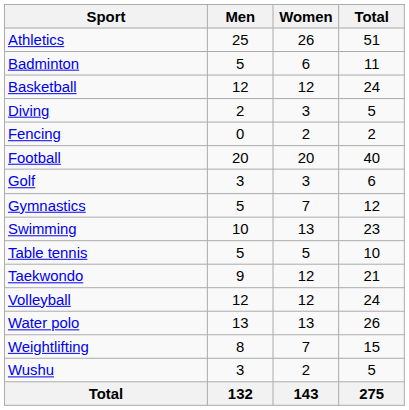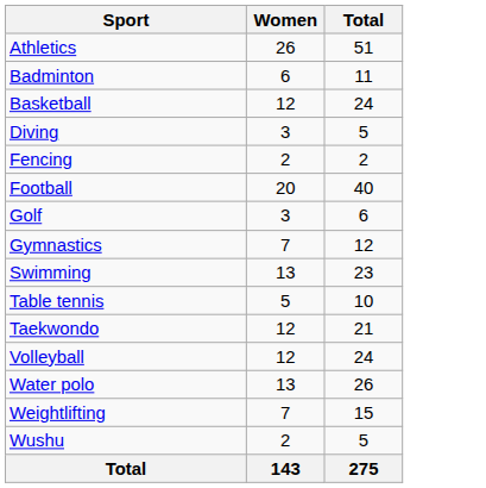 <table class="wikitable" style="text-align:center; font-size: 95%">
 <tr>
 <th width=200>Sport</th>
-<th width=60>Men</th>
 <th width=60>Women</th>
 <th width=60>Total</th>
 </tr>
 <tr>
 <td align=left><a href='#'>Athletics</a></td>
-<td>25</td>
 <td>26</td>
 <td>51</td>
 </tr>
 <tr>
 <td align=left><a href='#'>Badminton</a></td>
-<td>5</td>
 <td>6</td>
 <td>11</td>
 </tr>
 <tr>
 <td align=left><a href='#'>Basketball</a></td>
 <td>12</td>
-<td>12</td>
 <td>24</td>
 </tr>
 <tr>
 <td align=left><a href='#'>Diving</a></td>
-<td>2</td>
 <td>3</td>
 <td>5</td>
 </tr>
 <tr>
 <td align=left><a href='#'>Fencing</a></td>
-<td>0</td>
 <td>2</td>
 <td>2</td>
 </tr>
 <tr>
 <td align=left><a href='#'>Football</a></td>
 <td>20</td>
-<td>20</td>
 <td>40</td>
 </tr>
 <tr>
 <td align=left><a href='#'>Golf</a></td>
 <td>3</td>
-<td>3</td>
 <td>6</td>
 </tr>
 <tr>
 <td align=left><a href='#'>Gymnastics</a></td>
-<td>5</td>
 <td>7</td>
 <td>12</td>
 </tr>
 <tr>
 <td align=left><a href='#'>Swimming</a></td>
-<td>10</td>
 <td>13</td>
 <td>23</td>
 </tr>
 <tr>
 <td align=left><a href='#'>Table tennis</a></td>
 <td>5</td>
-<td>5</td>
 <td>10</td>
 </tr>
 <tr>
 <td align=left><a href='#'>Taekwondo</a></td>
-<td>9</td>
 <td>12</td>
 <td>21</td>
 </tr>
 <tr>
 <td align=left><a href='#'>Volleyball</a></td>
 <td>12</td>
-<td>12</td>
 <td>24</td>
 </tr>
 <tr>
 <td align=left><a href='#'>Water polo</a></td>
 <td>13</td>
-<td>13</td>
 <td>26</td>
 </tr>
 <tr>
 <td align=left><a href='#'>Weightlifting</a></td>
-<td>8</td>
 <td>7</td>
 <td>15</td>
 </tr>
 <tr>
 <td align=left><a href='#'>Wushu</a></td>
-<td>3</td>
 <td>2</td>
 <td>5</td>
 </tr>
 <tr>
 <th align=left>Total</th>
-<th>132</th>
 <th>143</th>
 <th>275</th>
 </tr>
 </table>
